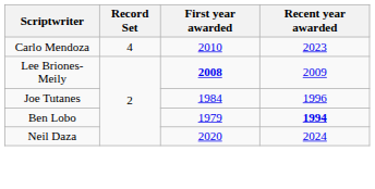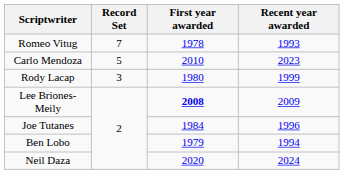 <table class="wikitable" width=55% style="text-align: center">
 <tr>
 <th>Scriptwriter</th>
 <th>Record Set</th>
 <th>First year awarded</th>
 <th>Recent year awarded</th>
 </tr>
 <tr>
+<td>Romeo Vitug</td>
+<td>7</td>
+<td><a href='#'>1978</a></td>
+<td><a href='#'>1993</a></td>
+</tr>
+<tr>
 <td>Carlo Mendoza</td>
-<td>4</td>
+<td>5</td>
 <td><a href='#'>2010</a></td>
 <td><a href='#'>2023</a></td>
+</tr>
+<tr>
+<td>Rody Lacap</td>
+<td>3</td>
+<td><a href='#'>1980</a></td>
+<td><a href='#'>1999</a></td>
 </tr>
 <tr>
 <td>Lee Briones-Meily</td>
 <td rowspan=4>2</td>
 <td><strong><a href='#'>2008</a></strong></td>
 <td><a href='#'>2009</a></td>
 </tr>
 <tr>
 <td>Joe Tutanes</td>
 <td><a href='#'>1984</a></td>
 <td><a href='#'>1996</a></td>
 </tr>
 <tr>
 <td>Ben Lobo</td>
 <td><a href='#'>1979</a></td>
-<td><strong><a href='#'>1994</a></strong></td>
+<td><a href='#'>1994</a></td>
 </tr>
 <tr>
 <td>Neil Daza</td>
 <td><a href='#'>2020</a></td>
 <td><a href='#'>2024</a></td>
 </tr>
 </table>
